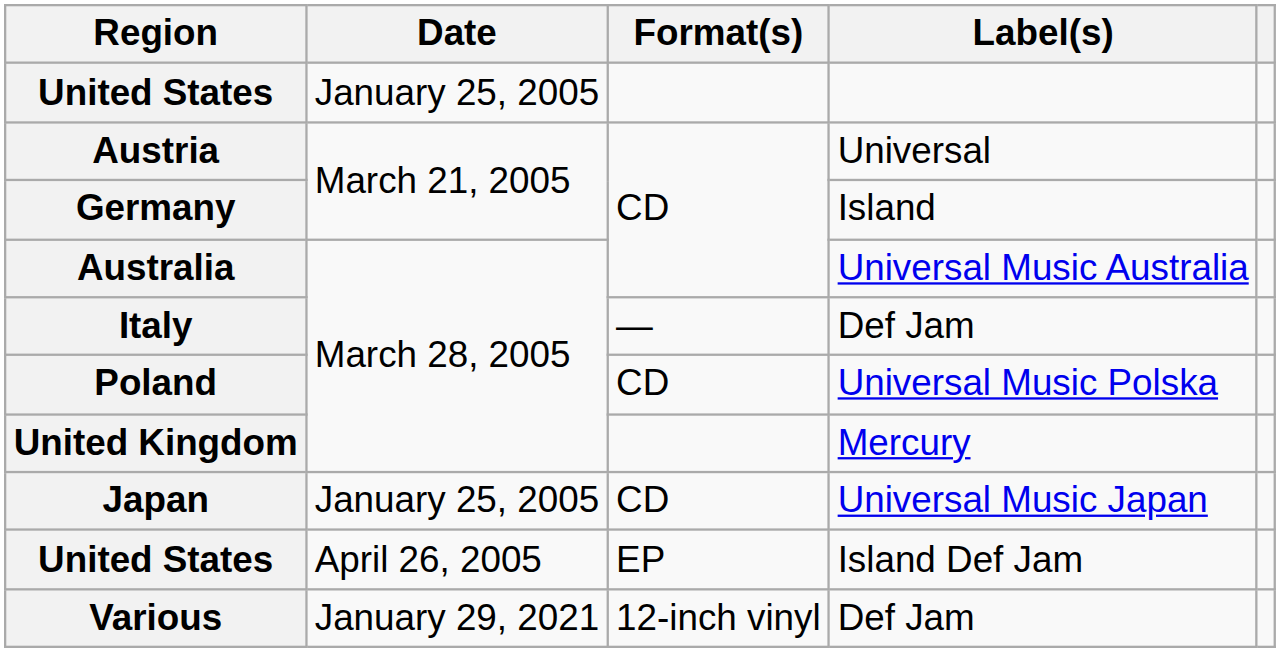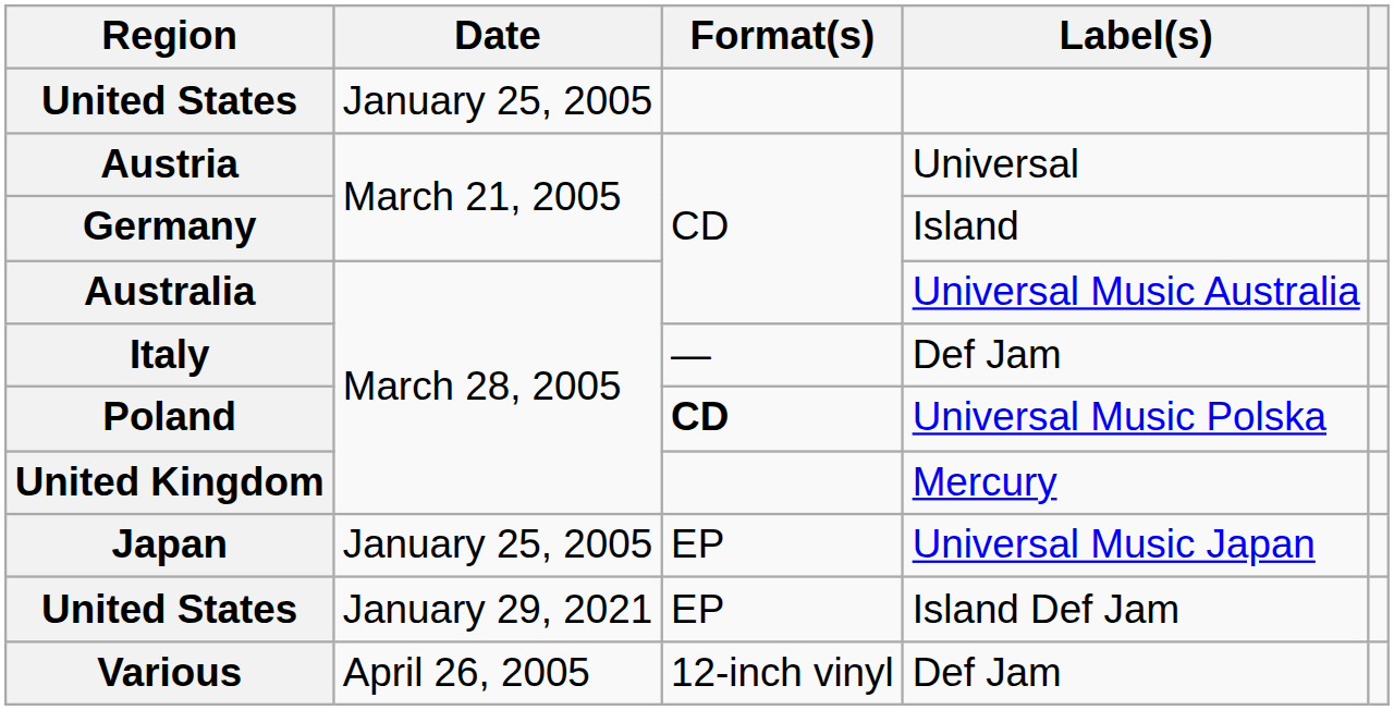 <table class="wikitable plainrowheaders">
 <tr>
 <th scope="col">Region</th>
 <th scope="col">Date</th>
 <th scope="col">Format(s)</th>
 <th scope="col">Label(s)</th>
 <th scope="col"></th>
 </tr>
 <tr>
 <th scope="row">United States</th>
 <td>January 25, 2005</td>
 <td></td>
 <td></td>
 <td align="center"></td>
 </tr>
 <tr>
 <th scope="row">Austria</th>
 <td rowspan="2">March 21, 2005</td>
 <td rowspan="3">CD</td>
 <td>Universal</td>
 <td align="center"></td>
 </tr>
 <tr>
 <th scope="row">Germany</th>
 <td>Island</td>
 <td align="center"></td>
 </tr>
 <tr>
 <th scope="row">Australia</th>
 <td rowspan="4">March 28, 2005</td>
 <td><a href='#'>Universal Music Australia</a></td>
 <td align="center"></td>
 </tr>
 <tr>
 <th scope="row">Italy</th>
 <td>—</td>
 <td>Def Jam</td>
 <td align="center"></td>
 </tr>
 <tr>
 <th scope="row">Poland</th>
-<td>CD</td>
+<td><strong>CD</strong></td>
 <td><a href='#'>Universal Music Polska</a></td>
 <td align="center"></td>
 </tr>
 <tr>
 <th scope="row">United Kingdom</th>
 <td></td>
 <td><a href='#'>Mercury</a></td>
 <td align="center"></td>
 </tr>
 <tr>
 <th scope="row">Japan</th>
 <td>January 25, 2005</td>
-<td>CD</td>
+<td>EP</td>
 <td><a href='#'>Universal Music Japan</a></td>
 <td align="center"></td>
 </tr>
 <tr>
 <th scope="row">United States</th>
-<td>April 26, 2005</td>
+<td>January 29, 2021</td>
 <td>EP</td>
 <td>Island Def Jam</td>
 <td align="center"></td>
 </tr>
 <tr>
 <th scope="row">Various</th>
-<td>January 29, 2021</td>
+<td>April 26, 2005</td>
 <td>12-inch vinyl</td>
 <td>Def Jam</td>
 <td align="center"></td>
 </tr>
 </table>
